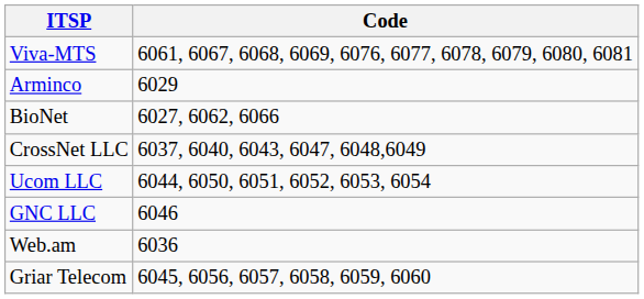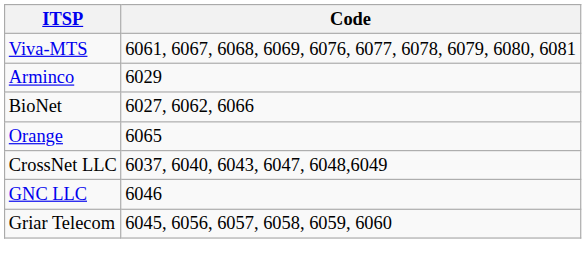 <table class="wikitable">
 <tr>
 <th><a href='#'>ITSP</a></th>
 <th>Code</th>
 </tr>
 <tr>
 <td><a href='#'>Viva-MTS</a></td>
 <td>6061, 6067, 6068, 6069, 6076, 6077, 6078, 6079, 6080, 6081</td>
 </tr>
 <tr>
 <td><a href='#'>Arminco</a></td>
 <td>6029</td>
 </tr>
 <tr>
 <td>BioNet</td>
 <td>6027, 6062, 6066</td>
 </tr>
 <tr>
+<td><a href='#'>Orange</a></td>
+<td>6065</td>
+</tr>
+<tr>
 <td>CrossNet LLC</td>
 <td>6037, 6040, 6043, 6047, 6048,6049</td>
-</tr>
-<tr>
-<td><a href='#'>Ucom LLC</a></td>
-<td>6044, 6050, 6051, 6052, 6053, 6054</td>
 </tr>
 <tr>
 <td><a href='#'>GNC LLC</a></td>
 <td>6046</td>
 </tr>
 <tr>
-<td>Web.am</td>
-<td>6036</td>
-</tr>
-<tr>
 <td>Griar Telecom</td>
 <td>6045, 6056, 6057, 6058, 6059, 6060</td>
 </tr>
 </table>
